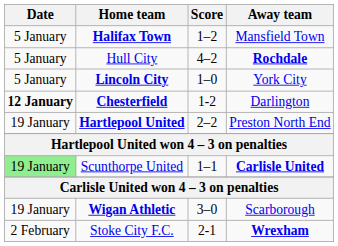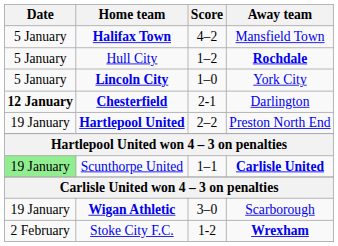 <table class="wikitable" style="text-align: center">
 <tr>
 <th>Date</th>
 <th>Home team</th>
 <th>Score</th>
 <th>Away team</th>
 </tr>
 <tr>
 <td>5 January</td>
 <td><strong><a href='#'>Halifax Town</a></strong></td>
-<td>1–2</td>
+<td>4–2</td>
 <td><a href='#'>Mansfield Town</a></td>
 </tr>
 <tr>
 <td>5 January</td>
 <td><a href='#'>Hull City</a></td>
-<td>4–2</td>
+<td>1–2</td>
 <td><strong><a href='#'>Rochdale</a></strong></td>
 </tr>
 <tr>
 <td>5 January</td>
 <td><strong><a href='#'>Lincoln City</a></strong></td>
 <td>1–0</td>
 <td><a href='#'>York City</a></td>
 </tr>
 <tr>
 <td><strong>12 January</strong></td>
 <td><strong><a href='#'>Chesterfield</a></strong></td>
-<td>1-2</td>
+<td>2-1</td>
 <td><a href='#'>Darlington</a></td>
 </tr>
 <tr>
 <td>19 January</td>
 <td><strong><a href='#'>Hartlepool United</a></strong></td>
 <td>2–2</td>
 <td><a href='#'>Preston North End</a></td>
 </tr>
 <tr>
 </tr>
 <tr>
 <th colspan="5">Hartlepool United won 4 – 3 on penalties</th>
 </tr>
 <tr>
 <td style="background: lightgreen;">19 January</td>
 <td><a href='#'>Scunthorpe United</a></td>
 <td>1–1</td>
 <td><strong><a href='#'>Carlisle United</a></strong></td>
 </tr>
 <tr>
 </tr>
 <tr>
 <th colspan="5">Carlisle United won 4 – 3 on penalties</th>
 </tr>
 <tr>
 <td>19 January</td>
 <td><strong><a href='#'>Wigan Athletic</a></strong></td>
 <td>3–0</td>
 <td><a href='#'>Scarborough</a></td>
 </tr>
 <tr>
 <td>2 February</td>
 <td><a href='#'>Stoke City F.C.</a></td>
-<td>2-1</td>
+<td>1-2</td>
 <td><strong><a href='#'>Wrexham</a></strong></td>
 </tr>
 </table>
